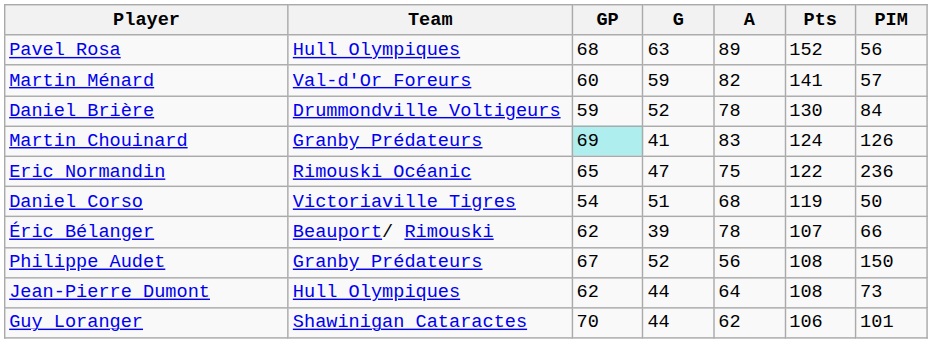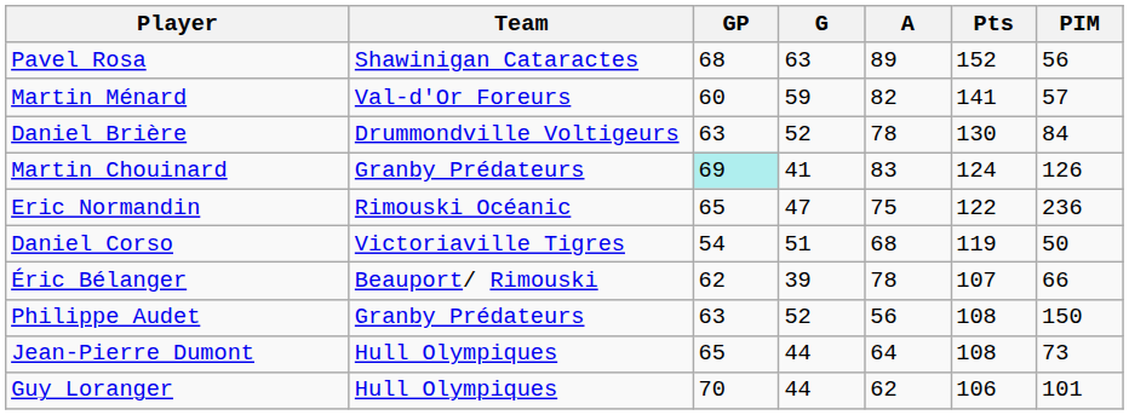 <table class="wikitable">
 <tr>
 <th bgcolor="#DDDDFF" width="30%">Player</th>
 <th bgcolor="#DDDDFF" width="30%">Team</th>
 <th bgcolor="#DDDDFF" width="7.5%">GP</th>
 <th bgcolor="#DDDDFF" width="7.5%">G</th>
 <th bgcolor="#DDDDFF" width="7.5%">A</th>
 <th bgcolor="#DDDDFF" width="7.5%">Pts</th>
 <th bgcolor="#DDDDFF" width="7.5%">PIM</th>
 </tr>
 <tr>
 <td><a href='#'>Pavel Rosa</a></td>
-<td><a href='#'>Hull Olympiques</a></td>
+<td><a href='#'>Shawinigan Cataractes</a></td>
 <td>68</td>
 <td>63</td>
 <td>89</td>
 <td>152</td>
 <td>56</td>
 </tr>
 <tr>
 <td><a href='#'>Martin Ménard</a></td>
 <td><a href='#'>Val-d'Or Foreurs</a></td>
 <td>60</td>
 <td>59</td>
 <td>82</td>
 <td>141</td>
 <td>57</td>
 </tr>
 <tr>
 <td><a href='#'>Daniel Brière</a></td>
 <td><a href='#'>Drummondville Voltigeurs</a></td>
-<td>59</td>
+<td>63</td>
 <td>52</td>
 <td>78</td>
 <td>130</td>
 <td>84</td>
 </tr>
 <tr>
 <td><a href='#'>Martin Chouinard</a></td>
 <td><a href='#'>Granby Prédateurs</a></td>
 <td style="background: paleturquoise;">69</td>
 <td>41</td>
 <td>83</td>
 <td>124</td>
 <td>126</td>
 </tr>
 <tr>
 <td><a href='#'>Eric Normandin</a></td>
 <td><a href='#'>Rimouski Océanic</a></td>
 <td>65</td>
 <td>47</td>
 <td>75</td>
 <td>122</td>
 <td>236</td>
 </tr>
 <tr>
 <td><a href='#'>Daniel Corso</a></td>
 <td><a href='#'>Victoriaville Tigres</a></td>
 <td>54</td>
 <td>51</td>
 <td>68</td>
 <td>119</td>
 <td>50</td>
 </tr>
 <tr>
 <td><a href='#'>Éric Bélanger</a></td>
 <td><a href='#'>Beauport</a>/ <a href='#'>Rimouski</a></td>
 <td>62</td>
 <td>39</td>
 <td>78</td>
 <td>107</td>
 <td>66</td>
 </tr>
 <tr>
 <td><a href='#'>Philippe Audet</a></td>
 <td><a href='#'>Granby Prédateurs</a></td>
-<td>67</td>
+<td>63</td>
 <td>52</td>
 <td>56</td>
 <td>108</td>
 <td>150</td>
 </tr>
 <tr>
 <td><a href='#'>Jean-Pierre Dumont</a></td>
 <td><a href='#'>Hull Olympiques</a></td>
-<td>62</td>
+<td>65</td>
 <td>44</td>
 <td>64</td>
 <td>108</td>
 <td>73</td>
 </tr>
 <tr>
 <td><a href='#'>Guy Loranger</a></td>
-<td><a href='#'>Shawinigan Cataractes</a></td>
+<td><a href='#'>Hull Olympiques</a></td>
 <td>70</td>
 <td>44</td>
 <td>62</td>
 <td>106</td>
 <td>101</td>
 </tr>
 </table>
